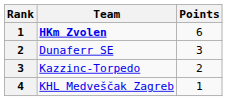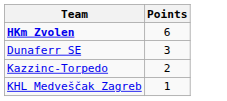 <table class="wikitable" style="text-align: center;">
 <tr>
-<th>Rank</th>
 <th>Team</th>
 <th>Points</th>
 </tr>
 <tr>
-<th>1</th>
 <td style="text-align: left;"> <strong><a href='#'>HKm Zvolen</a></strong></td>
 <td>6</td>
 </tr>
 <tr>
-<th>2</th>
 <td style="text-align: left;"> <a href='#'>Dunaferr SE</a></td>
 <td>3</td>
 </tr>
 <tr>
-<th>3</th>
 <td style="text-align: left;"> <a href='#'>Kazzinc-Torpedo</a></td>
 <td>2</td>
 </tr>
 <tr>
-<th>4</th>
 <td style="text-align: left;"> <a href='#'>KHL Medveščak Zagreb</a></td>
 <td>1</td>
 </tr>
 </table>
